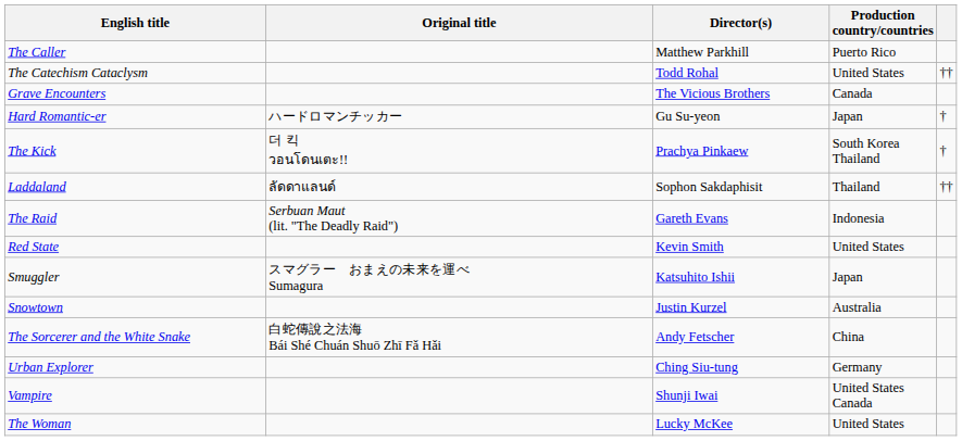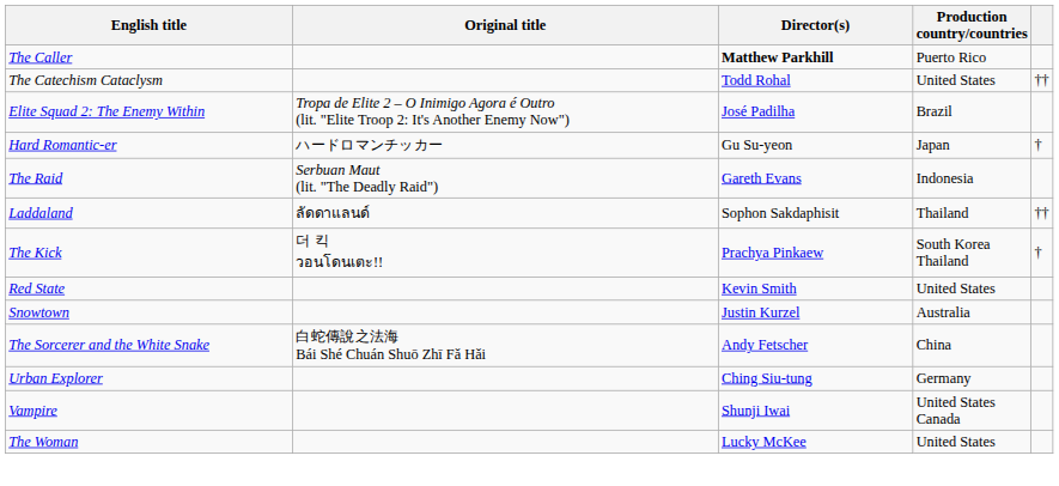 <table class="sortable wikitable" width="90%" cellpadding="5">
 <tr>
 <th width="30%">English title</th>
 <th width="45%">Original title</th>
 <th width="20%">Director(s)</th>
 <th width="10%">Production country/countries</th>
 <th width="3%"></th>
 </tr>
 <tr>
 <td><em><a href='#'>The Caller</a></em></td>
 <td></td>
-<td>Matthew Parkhill</td>
+<td><strong>Matthew Parkhill</strong></td>
 <td>Puerto Rico</td>
 <td></td>
 </tr>
 <tr>
 <td><em>The Catechism Cataclysm</em></td>
 <td></td>
 <td><a href='#'>Todd Rohal</a></td>
 <td>United States</td>
 <td>††</td>
 </tr>
 <tr>
-<td><em><a href='#'>Grave Encounters</a></em></td>
-<td></td>
-<td><a href='#'>The Vicious Brothers</a></td>
-<td>Canada</td>
+<td><em><a href='#'>Elite Squad 2: The Enemy Within</a></em></td>
+<td><em>Tropa de Elite 2 – O Inimigo Agora é Outro</em><br>(lit. "Elite Troop 2: It's Another Enemy Now")</td>
+<td><a href='#'>José Padilha</a></td>
+<td>Brazil</td>
 <td></td>
 </tr>
 <tr>
 <td><em><a href='#'>Hard Romantic-er</a></em></td>
 <td>ハードロマンチッカー</td>
 <td>Gu Su-yeon</td>
 <td>Japan</td>
 <td>†</td>
 </tr>
 <tr>
-<td><em><a href='#'>The Kick</a></em></td>
-<td>더 킥<br>วอนโดนเตะ!!</td>
-<td><a href='#'>Prachya Pinkaew</a></td>
-<td>South Korea<br>Thailand</td>
-<td>†</td>
+<td><em><a href='#'>The Raid</a></em></td>
+<td><em>Serbuan Maut</em><br>(lit. "The Deadly Raid")</td>
+<td><a href='#'>Gareth Evans</a></td>
+<td>Indonesia</td>
+<td></td>
 </tr>
 <tr>
 <td><em><a href='#'>Laddaland</a></em></td>
 <td>ลัดดาแลนด์</td>
 <td>Sophon Sakdaphisit</td>
 <td>Thailand</td>
 <td>††</td>
 </tr>
 <tr>
-<td><em><a href='#'>The Raid</a></em></td>
-<td><em>Serbuan Maut</em><br>(lit. "The Deadly Raid")</td>
-<td><a href='#'>Gareth Evans</a></td>
-<td>Indonesia</td>
-<td></td>
+<td><em><a href='#'>The Kick</a></em></td>
+<td>더 킥<br>วอนโดนเตะ!!</td>
+<td><a href='#'>Prachya Pinkaew</a></td>
+<td>South Korea<br>Thailand</td>
+<td>†</td>
 </tr>
 <tr>
 <td><em><a href='#'>Red State</a></em></td>
 <td></td>
 <td><a href='#'>Kevin Smith</a></td>
 <td>United States</td>
-<td></td>
-</tr>
-<tr>
-<td><em>Smuggler</em></td>
-<td>スマグラー　おまえの未来を運べ<br>Sumagura</td>
-<td><a href='#'>Katsuhito Ishii</a></td>
-<td>Japan</td>
 <td></td>
 </tr>
 <tr>
 <td><em><a href='#'>Snowtown</a></em></td>
 <td></td>
 <td><a href='#'>Justin Kurzel</a></td>
 <td>Australia</td>
 <td></td>
 </tr>
 <tr>
 <td><em><a href='#'>The Sorcerer and the White Snake</a></em></td>
 <td>白蛇傳說之法海<br>Bái Shé Chuán Shuō Zhī Fǎ Hǎi</td>
 <td><a href='#'>Andy Fetscher</a></td>
 <td>China</td>
 <td></td>
 </tr>
 <tr>
 <td><em><a href='#'>Urban Explorer</a></em></td>
 <td></td>
 <td><a href='#'>Ching Siu-tung</a></td>
 <td>Germany</td>
 <td></td>
 </tr>
 <tr>
 <td><em><a href='#'>Vampire</a></em></td>
 <td></td>
 <td><a href='#'>Shunji Iwai</a></td>
 <td>United States<br>Canada</td>
 <td></td>
 </tr>
 <tr>
 <td><em><a href='#'>The Woman</a></em></td>
 <td></td>
 <td><a href='#'>Lucky McKee</a></td>
 <td>United States</td>
 <td></td>
 </tr>
 </table>
